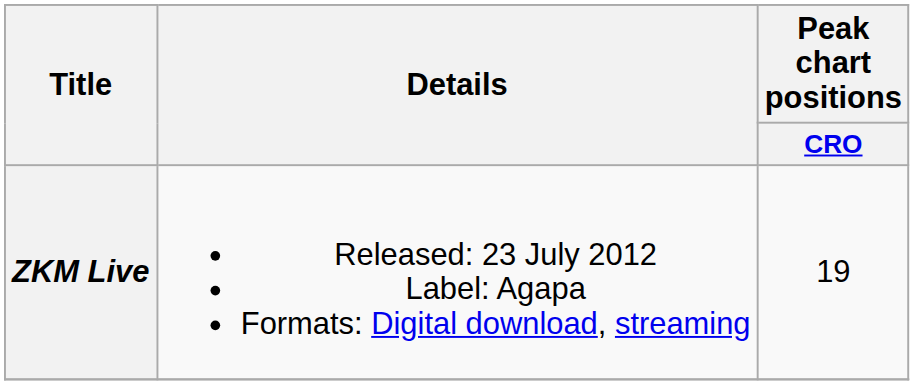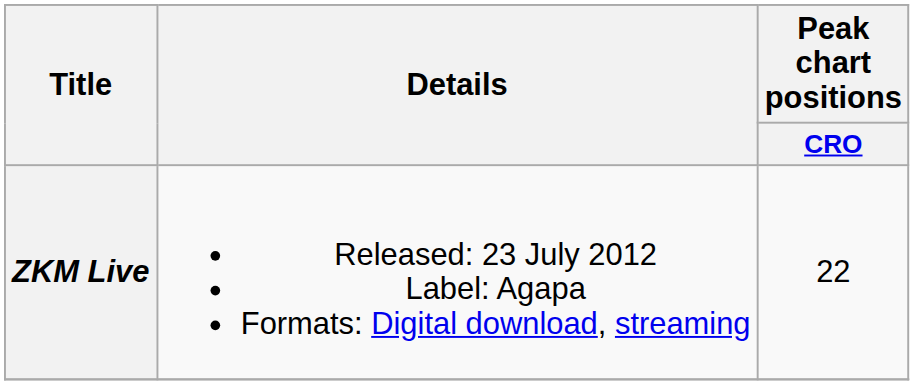 <table class="wikitable plainrowheaders" style="text-align:center;">
 <tr>
 <th scope="col" rowspan="2">Title</th>
 <th scope="col" rowspan="2">Details</th>
 <th scope="col" colspan="1">Peak chart positions</th>
 </tr>
 <tr>
 <th scope="col" style="width:3em;font-size:85%;"><a href='#'>CRO</a><br></th>
 </tr>
 <tr>
 <th scope="row"><em>ZKM Live</em></th>
 <td><br><ul><li>Released: 23 July 2012</li><li>Label: Agapa</li><li>Formats: <a href='#'>Digital download</a>, <a href='#'>streaming</a></li></ul></td>
-<td>19</td>
+<td>22</td>
 </tr>
 <tr>
 </tr>
 </table>
